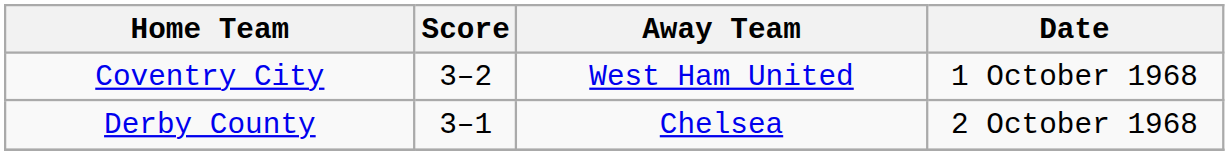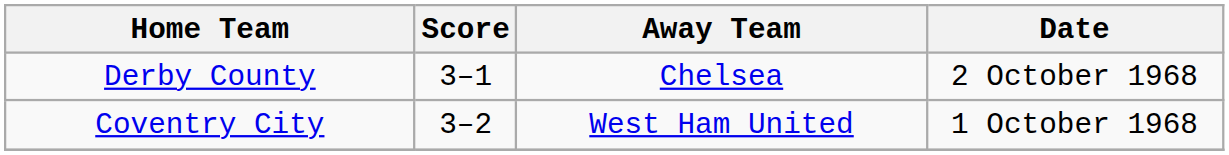 <table class="wikitable" style="text-align:center;">
 <tr>
 <th width=175>Home Team</th>
 <th width=20>Score</th>
 <th width=175>Away Team</th>
 <th width=125>Date</th>
 </tr>
 <tr>
+<td><a href='#'>Derby County</a></td>
+<td>3–1</td>
+<td><a href='#'>Chelsea</a></td>
+<td>2 October 1968</td>
+</tr>
+<tr>
 <td><a href='#'>Coventry City</a></td>
 <td>3–2</td>
 <td><a href='#'>West Ham United</a></td>
 <td>1 October 1968</td>
 </tr>
 <tr>
-<td><a href='#'>Derby County</a></td>
-<td>3–1</td>
-<td><a href='#'>Chelsea</a></td>
-<td>2 October 1968</td>
-</tr>
-<tr>
 </tr>
 </table>
